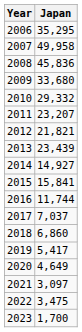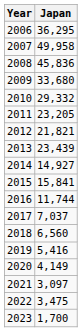 <table class="wikitable">
 <tr>
 <th>Year</th>
 <th>Japan</th>
 </tr>
 <tr>
 <td>2006</td>
-<td>35,295</td>
+<td>36,295</td>
 </tr>
 <tr>
 <td>2007</td>
 <td>49,958</td>
 </tr>
 <tr>
 <td>2008</td>
 <td>45,836</td>
 </tr>
 <tr>
 <td>2009</td>
 <td>33,680</td>
 </tr>
 <tr>
 <td>2010</td>
 <td>29,332</td>
 </tr>
 <tr>
 <td>2011</td>
-<td>23,207</td>
+<td>23,205</td>
 </tr>
 <tr>
 <td>2012</td>
 <td>21,821</td>
 </tr>
 <tr>
 <td>2013</td>
 <td>23,439</td>
 </tr>
 <tr>
 <td>2014</td>
 <td>14,927</td>
 </tr>
 <tr>
 <td>2015</td>
 <td>15,841</td>
 </tr>
 <tr>
 <td>2016</td>
 <td>11,744</td>
 </tr>
 <tr>
 <td>2017</td>
 <td>7,037</td>
 </tr>
 <tr>
 <td>2018</td>
-<td>6,860</td>
+<td>6,560</td>
 </tr>
 <tr>
 <td>2019</td>
-<td>5,417</td>
+<td>5,416</td>
 </tr>
 <tr>
 <td>2020</td>
-<td>4,649</td>
+<td>4,149</td>
 </tr>
 <tr>
 <td>2021</td>
 <td>3,097</td>
 </tr>
 <tr>
 <td>2022</td>
 <td>3,475</td>
 </tr>
 <tr>
 <td>2023</td>
 <td>1,700</td>
 </tr>
 </table>
